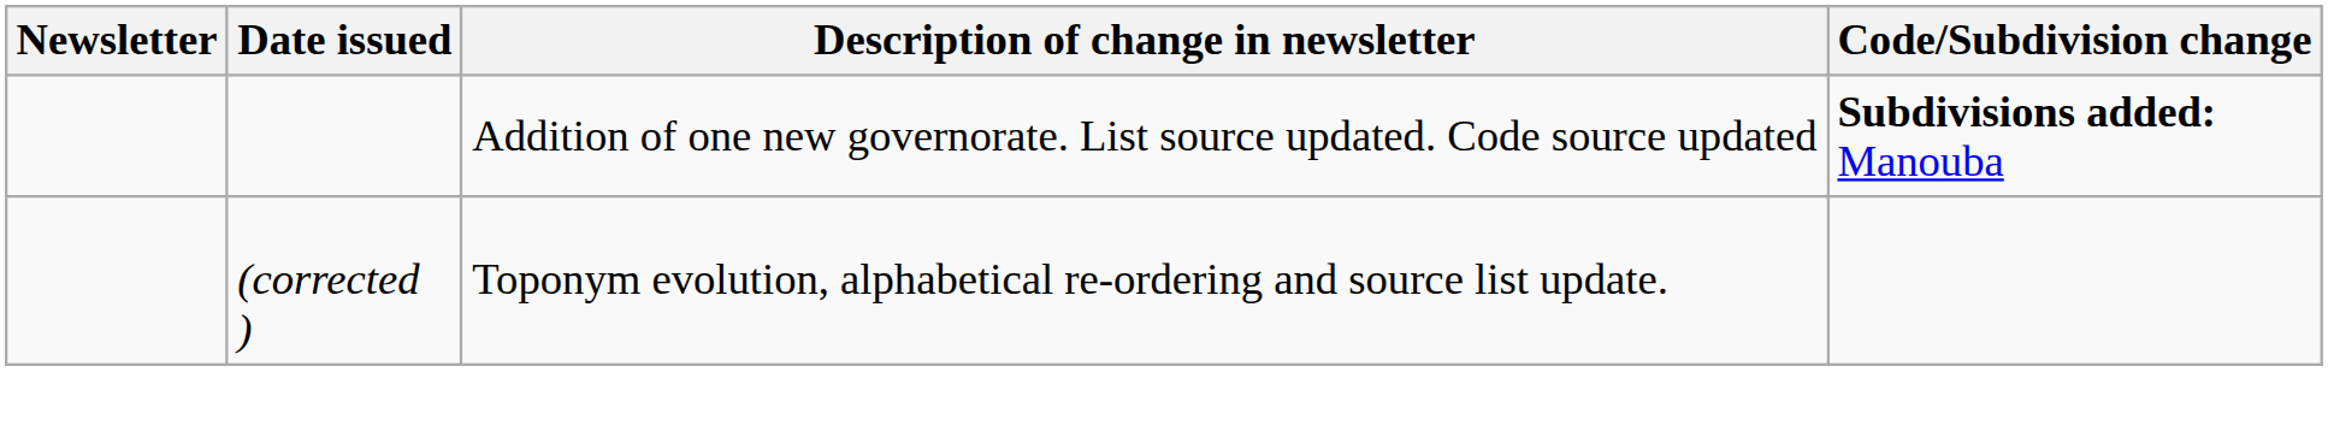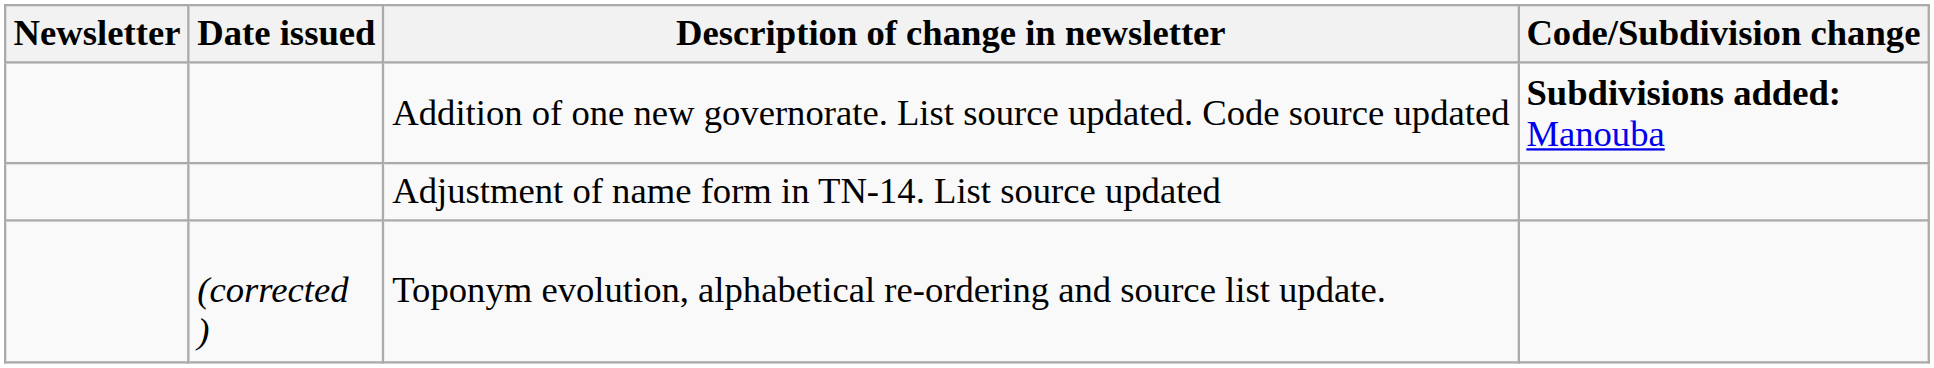 <table class="wikitable">
 <tr>
 <th>Newsletter</th>
 <th>Date issued</th>
 <th>Description of change in newsletter</th>
 <th>Code/Subdivision change</th>
 </tr>
 <tr>
 <td id="I-5"></td>
 <td></td>
 <td>Addition of one new governorate. List source updated. Code source updated</td>
 <td style=white-space:nowrap><strong>Subdivisions added:</strong><br>  <a href='#'>Manouba</a></td>
 </tr>
 <tr>
+<td id="I-6"></td>
+<td></td>
+<td>Adjustment of name form in TN-14. List source updated</td>
+<td></td>
+</tr>
+<tr>
 <td id="II-3"></td>
 <td><br> <em>(corrected<br> )</em></td>
 <td>Toponym evolution, alphabetical re-ordering and source list update.</td>
 <td></td>
 </tr>
 </table>
